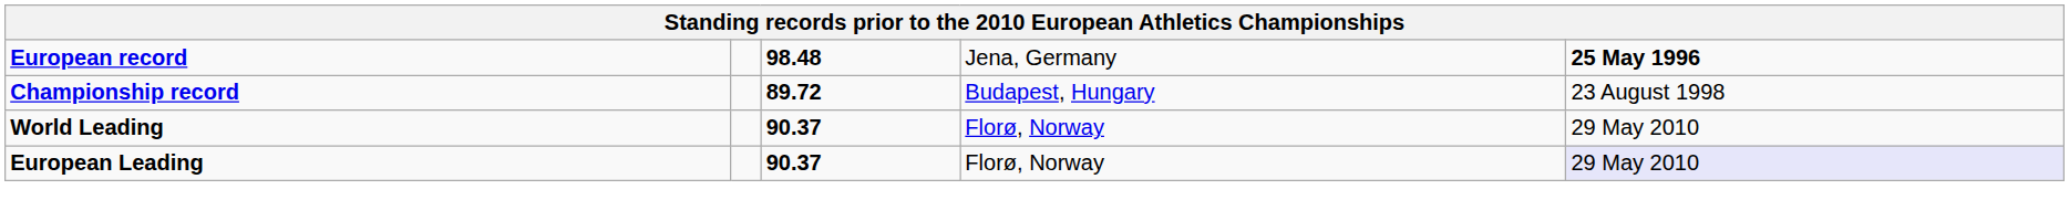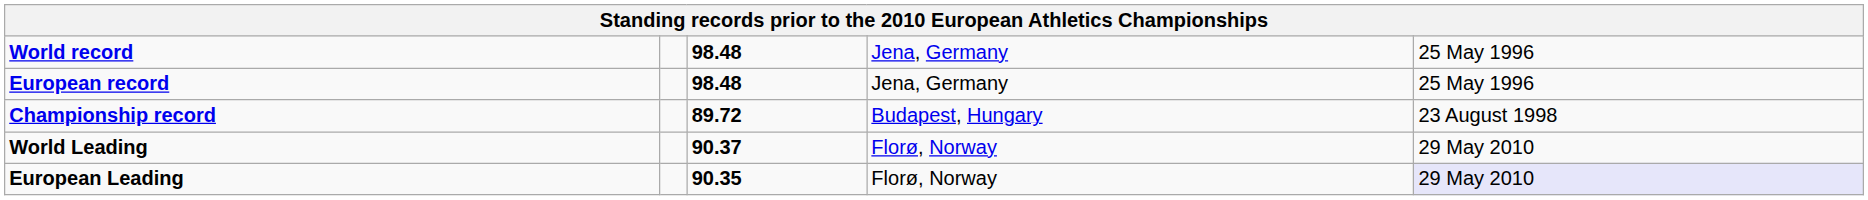 <table class="wikitable" width=75%>
 <tr>
 <th colspan="5">Standing records prior to the 2010 European Athletics Championships</th>
+</tr>
+<tr>
+<td><strong><a href='#'>World record</a></strong></td>
+<td></td>
+<td><strong>98.48</strong></td>
+<td><a href='#'>Jena</a>, <a href='#'>Germany</a></td>
+<td>25 May 1996</td>
 </tr>
 <tr>
 <td><strong><a href='#'>European record</a></strong></td>
 <td></td>
 <td><strong>98.48</strong></td>
 <td>Jena, Germany</td>
-<td><strong>25 May 1996</strong></td>
+<td>25 May 1996</td>
 </tr>
 <tr>
 <td><strong><a href='#'>Championship record</a></strong></td>
 <td></td>
 <td><strong>89.72</strong></td>
 <td><a href='#'>Budapest</a>, <a href='#'>Hungary</a></td>
 <td>23 August 1998</td>
 </tr>
 <tr>
 <td><strong>World Leading</strong></td>
 <td></td>
 <td><strong>90.37</strong></td>
 <td><a href='#'>Florø</a>, <a href='#'>Norway</a></td>
 <td>29 May 2010</td>
 </tr>
 <tr>
 <td><strong>European Leading</strong></td>
 <td></td>
-<td><strong>90.37</strong></td>
+<td><strong>90.35</strong></td>
 <td>Florø, Norway</td>
 <td style="background: lavender;">29 May 2010</td>
 </tr>
 </table>
